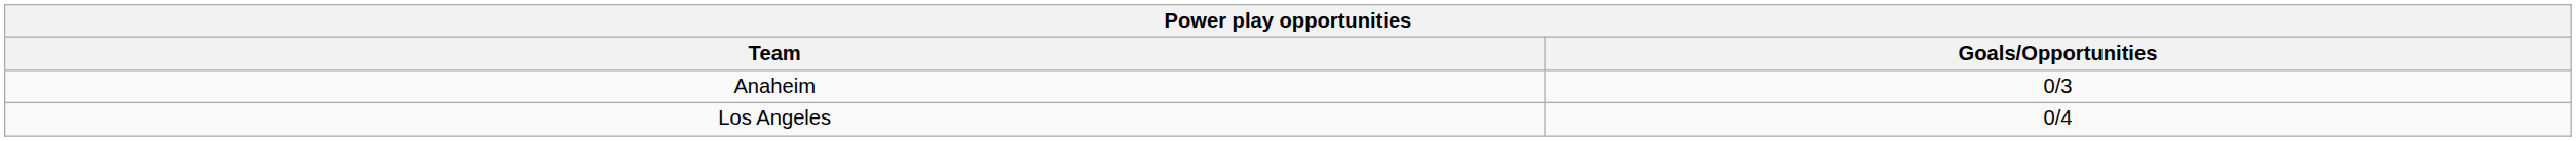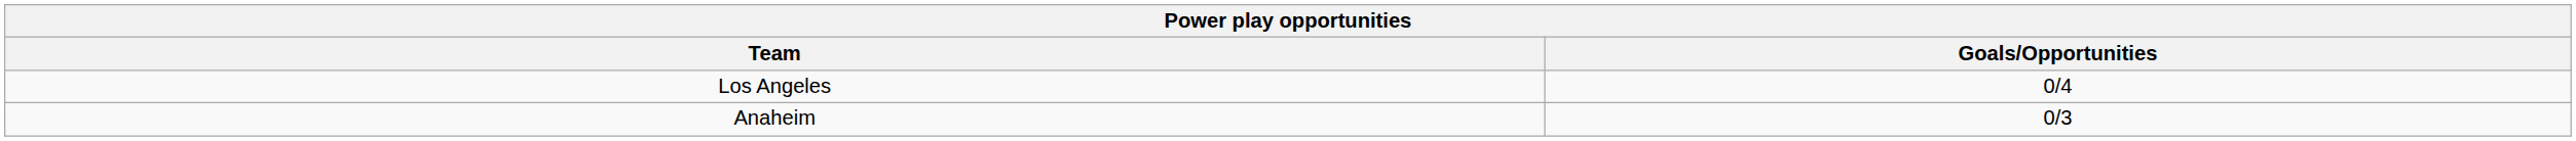 <table class="wikitable" style="width:100%;text-align: center;">
 <tr>
 <th colspan=2>Power play opportunities</th>
 </tr>
 <tr>
 <th style="width:60%;">Team</th>
 <th style="width:40%;">Goals/Opportunities</th>
 </tr>
 <tr>
+<td>Los Angeles</td>
+<td>0/4</td>
+</tr>
+<tr>
 <td>Anaheim</td>
 <td>0/3</td>
 </tr>
-<tr>
-<td>Los Angeles</td>
-<td>0/4</td>
-</tr>
 </table>
